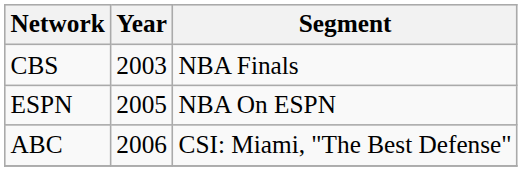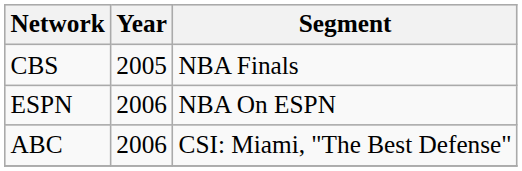 <table class="wikitable sortable">
 <tr>
 <th>Network</th>
 <th>Year</th>
 <th>Segment</th>
 </tr>
 <tr>
 <td>CBS</td>
-<td>2003</td>
+<td>2005</td>
 <td>NBA Finals</td>
 </tr>
 <tr>
 <td>ESPN</td>
-<td>2005</td>
+<td>2006</td>
 <td>NBA On ESPN</td>
 </tr>
 <tr>
 <td>ABC</td>
 <td>2006</td>
 <td>CSI: Miami, "The Best Defense"</td>
 </tr>
 <tr>
 </tr>
 </table>
